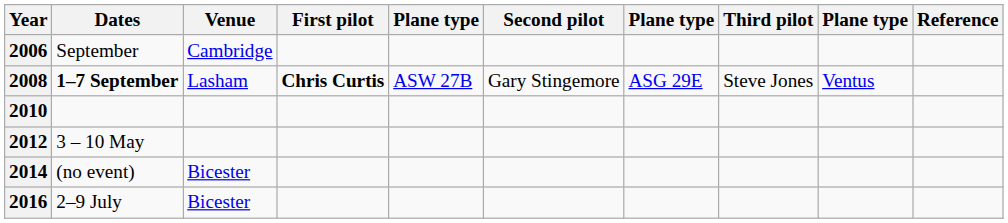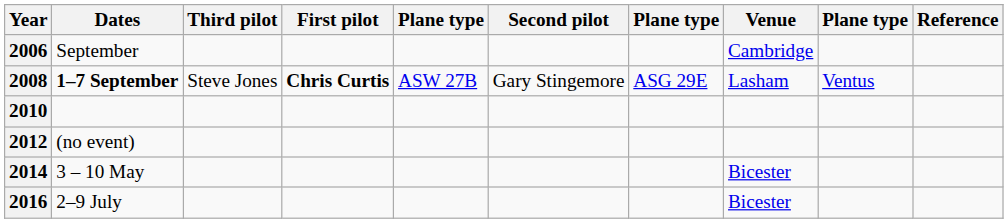 <table class="wikitable">
 <tr>
 <th scope="col">Year</th>
 <th scope="col">Dates</th>
-<th scope="col">Venue</th>
+<th ! scope="col">Third pilot</th>
 <th ! scope="col">First pilot</th>
 <th scope="col">Plane type</th>
 <th ! scope="col">Second pilot</th>
 <th scope="col">Plane type</th>
-<th ! scope="col">Third pilot</th>
+<th scope="col">Venue</th>
 <th scope="col">Plane type</th>
 <th ! scope="col">Reference</th>
 </tr>
 <tr>
 <th scope="row">2006</th>
 <td>September</td>
-<td><a href='#'>Cambridge</a></td>
 <td></td>
 <td></td>
 <td></td>
 <td></td>
 <td></td>
+<td><a href='#'>Cambridge</a></td>
 <td></td>
 <td></td>
 </tr>
 <tr>
 <th scope="row">2008</th>
 <td><strong>1–7 September</strong></td>
-<td><a href='#'>Lasham</a></td>
+<td>Steve Jones</td>
 <td><strong>Chris Curtis</strong></td>
 <td><a href='#'>ASW 27B</a></td>
 <td>Gary Stingemore</td>
 <td><a href='#'>ASG 29E</a></td>
-<td>Steve Jones</td>
+<td><a href='#'>Lasham</a></td>
 <td><a href='#'>Ventus</a></td>
 <td></td>
 </tr>
 <tr>
 <th scope="row">2010</th>
 <td></td>
 <td></td>
 <td></td>
 <td></td>
 <td></td>
 <td></td>
 <td></td>
 <td></td>
 <td></td>
 </tr>
 <tr>
 <th scope="row">2012</th>
-<td>3 – 10 May</td>
+<td>(no event)</td>
 <td></td>
 <td></td>
 <td></td>
 <td></td>
 <td></td>
 <td></td>
 <td></td>
 <td></td>
 </tr>
 <tr>
 <th scope="row">2014</th>
-<td>(no event)</td>
-<td><a href='#'>Bicester</a></td>
+<td>3 – 10 May</td>
 <td></td>
 <td></td>
 <td></td>
 <td></td>
 <td></td>
+<td><a href='#'>Bicester</a></td>
 <td></td>
 <td></td>
 </tr>
 <tr>
 <th scope="row">2016</th>
 <td>2–9 July</td>
-<td><a href='#'>Bicester</a></td>
 <td></td>
 <td></td>
 <td></td>
 <td></td>
 <td></td>
+<td><a href='#'>Bicester</a></td>
 <td></td>
 <td></td>
 </tr>
 </table>
